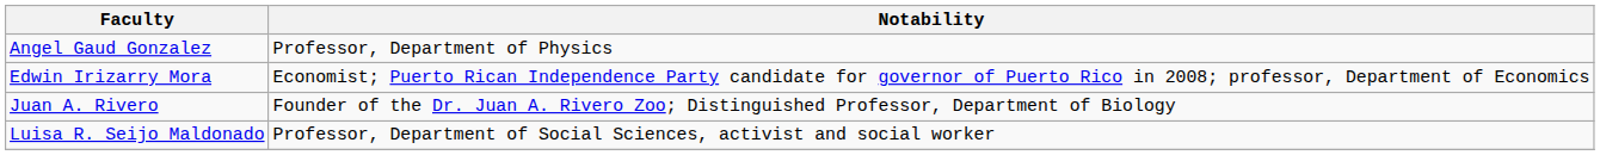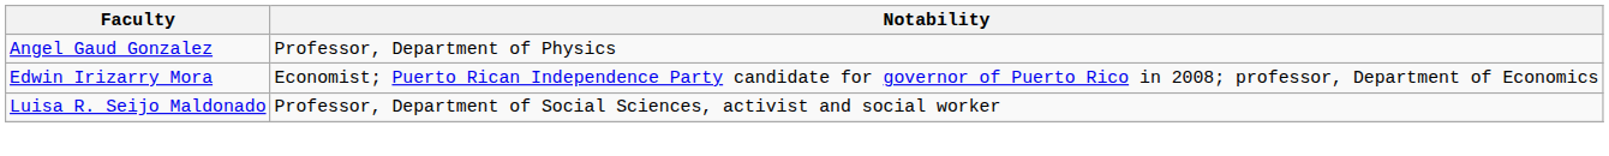 <table class="wikitable">
 <tr>
 <th>Faculty</th>
 <th>Notability</th>
 </tr>
 <tr>
 <td><a href='#'>Angel Gaud Gonzalez</a></td>
 <td>Professor, Department of Physics</td>
 </tr>
 <tr>
 <td><a href='#'>Edwin Irizarry Mora</a></td>
 <td>Economist; <a href='#'>Puerto Rican Independence Party</a> candidate for <a href='#'>governor of Puerto Rico</a> in 2008; professor, Department of Economics</td>
 </tr>
 <tr>
-<td><a href='#'>Juan A. Rivero</a></td>
-<td>Founder of the <a href='#'>Dr. Juan A. Rivero Zoo</a>; Distinguished Professor, Department of Biology</td>
-</tr>
-<tr>
 <td><a href='#'>Luisa R. Seijo Maldonado</a></td>
 <td>Professor, Department of Social Sciences, activist and social worker</td>
 </tr>
 <tr>
 </tr>
 </table>
